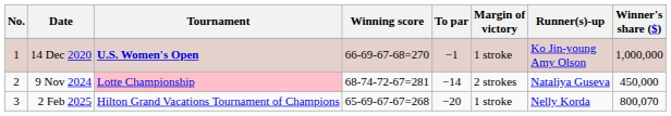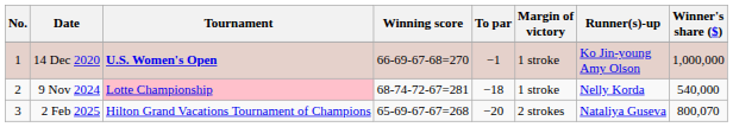 <table class="wikitable" style="font-size:95%;">
 <tr>
 <th>No.</th>
 <th>Date</th>
 <th>Tournament</th>
 <th>Winning score</th>
 <th>To par</th>
 <th>Margin of<br>victory</th>
 <th>Runner(s)-up</th>
 <th>Winner's<br>share (<a href='#'>$</a>)</th>
 </tr>
 <tr>
 </tr>
 <tr style="background:#e5d1cb;">
 <td align=center>1</td>
 <td align=right>14 Dec <a href='#'>2020</a></td>
 <td><strong><a href='#'>U.S. Women's Open</a></strong></td>
 <td align=right>66-69-67-68=270</td>
 <td align=center>−1</td>
 <td>1 stroke</td>
 <td> <a href='#'>Ko Jin-young</a><br> <a href='#'>Amy Olson</a></td>
 <td align=center>1,000,000</td>
 </tr>
 <tr>
 <td align=center>2</td>
 <td align=right>9 Nov <a href='#'>2024</a></td>
 <td style="background: pink;"><a href='#'>Lotte Championship</a></td>
 <td align=right>68-74-72-67=281</td>
-<td align=center>−14</td>
-<td>2 strokes</td>
-<td> <a href='#'>Nataliya Guseva</a></td>
-<td align=center>450,000</td>
+<td align=center>−18</td>
+<td>1 stroke</td>
+<td> <a href='#'>Nelly Korda</a></td>
+<td align=center>540,000</td>
 </tr>
 <tr>
 <td align=center>3</td>
 <td align=right>2 Feb <a href='#'>2025</a></td>
 <td><a href='#'>Hilton Grand Vacations Tournament of Champions</a></td>
 <td align=right>65-69-67-67=268</td>
 <td align=center>−20</td>
-<td>1 stroke</td>
-<td> <a href='#'>Nelly Korda</a></td>
+<td>2 strokes</td>
+<td> <a href='#'>Nataliya Guseva</a></td>
 <td align=center>800,070</td>
 </tr>
 </table>
